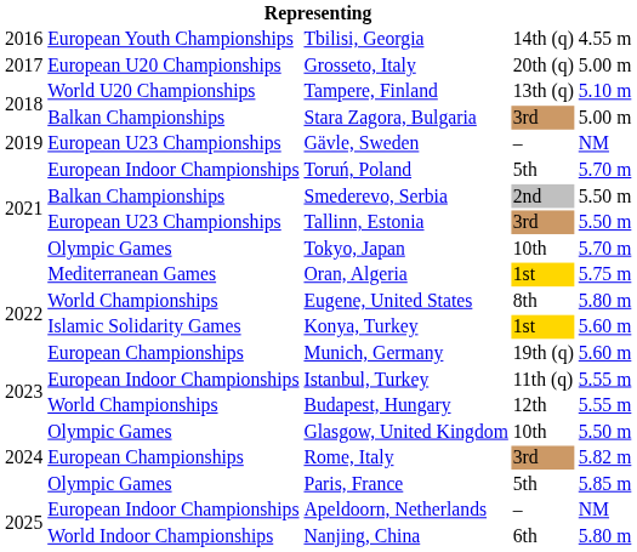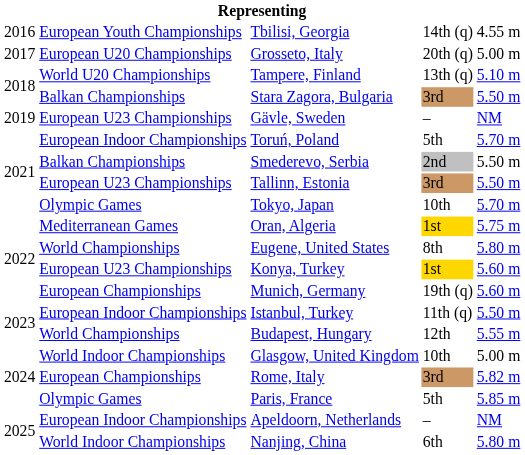 <table>
 <tr>
 <th colspan="6">Representing </th>
 </tr>
 <tr>
 <td>2016</td>
 <td><a href='#'>European Youth Championships</a></td>
 <td><a href='#'>Tbilisi, Georgia</a></td>
 <td>14th (q)</td>
 <td>4.55 m</td>
 </tr>
 <tr>
 <td>2017</td>
 <td><a href='#'>European U20 Championships</a></td>
 <td><a href='#'>Grosseto, Italy</a></td>
 <td>20th (q)</td>
 <td>5.00 m</td>
 </tr>
 <tr>
 <td rowspan=2>2018</td>
 <td><a href='#'>World U20 Championships</a></td>
 <td><a href='#'>Tampere, Finland</a></td>
 <td>13th (q)</td>
 <td><a href='#'>5.10 m</a></td>
 </tr>
 <tr>
 <td><a href='#'>Balkan Championships</a></td>
 <td><a href='#'>Stara Zagora, Bulgaria</a></td>
 <td bgcolor=cc9966>3rd</td>
-<td>5.00 m</td>
+<td><a href='#'>5.50 m</a></td>
 </tr>
 <tr>
 <td>2019</td>
 <td><a href='#'>European U23 Championships</a></td>
 <td><a href='#'>Gävle, Sweden</a></td>
 <td>–</td>
 <td><a href='#'>NM</a></td>
 </tr>
 <tr>
 <td rowspan=4>2021</td>
 <td><a href='#'>European Indoor Championships</a></td>
 <td><a href='#'>Toruń, Poland</a></td>
 <td>5th</td>
 <td><a href='#'>5.70 m</a></td>
 </tr>
 <tr>
 <td><a href='#'>Balkan Championships</a></td>
 <td><a href='#'>Smederevo, Serbia</a></td>
 <td bgcolor=silver>2nd</td>
 <td>5.50 m</td>
 </tr>
 <tr>
 <td><a href='#'>European U23 Championships</a></td>
 <td><a href='#'>Tallinn, Estonia</a></td>
 <td bgcolor=cc9966>3rd</td>
 <td><a href='#'>5.50 m</a></td>
 </tr>
 <tr>
 <td><a href='#'>Olympic Games</a></td>
 <td><a href='#'>Tokyo, Japan</a></td>
 <td>10th</td>
 <td><a href='#'>5.70 m</a></td>
 </tr>
 <tr>
 <td rowspan=4>2022</td>
 <td><a href='#'>Mediterranean Games</a></td>
 <td><a href='#'>Oran, Algeria</a></td>
 <td bgcolor=gold>1st</td>
 <td><a href='#'>5.75 m</a></td>
 </tr>
 <tr>
 <td><a href='#'>World Championships</a></td>
 <td><a href='#'>Eugene, United States</a></td>
 <td>8th</td>
 <td><a href='#'>5.80 m</a></td>
 </tr>
 <tr>
-<td><a href='#'>Islamic Solidarity Games</a></td>
+<td><a href='#'>European U23 Championships</a></td>
 <td><a href='#'>Konya, Turkey</a></td>
 <td bgcolor=gold>1st</td>
 <td><a href='#'>5.60 m</a></td>
 </tr>
 <tr>
 <td><a href='#'>European Championships</a></td>
 <td><a href='#'>Munich, Germany</a></td>
 <td>19th (q)</td>
 <td><a href='#'>5.60 m</a></td>
 </tr>
 <tr>
 <td rowspan=2>2023</td>
 <td><a href='#'>European Indoor Championships</a></td>
 <td><a href='#'>Istanbul, Turkey</a></td>
 <td>11th (q)</td>
-<td><a href='#'>5.55 m</a></td>
+<td><a href='#'>5.50 m</a></td>
 </tr>
 <tr>
 <td><a href='#'>World Championships</a></td>
 <td><a href='#'>Budapest, Hungary</a></td>
 <td>12th</td>
 <td><a href='#'>5.55 m</a></td>
 </tr>
 <tr>
 <td rowspan=3>2024</td>
-<td><a href='#'>Olympic Games</a></td>
+<td><a href='#'>World Indoor Championships</a></td>
 <td><a href='#'>Glasgow, United Kingdom</a></td>
 <td>10th</td>
-<td><a href='#'>5.50 m</a></td>
+<td>5.00 m</td>
 </tr>
 <tr>
 <td><a href='#'>European Championships</a></td>
 <td><a href='#'>Rome, Italy</a></td>
 <td bgcolor=cc9966>3rd</td>
 <td><a href='#'>5.82 m</a></td>
 </tr>
 <tr>
 <td><a href='#'>Olympic Games</a></td>
 <td><a href='#'>Paris, France</a></td>
 <td>5th</td>
 <td><a href='#'>5.85 m</a></td>
 </tr>
 <tr>
 <td rowspan=2>2025</td>
 <td><a href='#'>European Indoor Championships</a></td>
 <td><a href='#'>Apeldoorn, Netherlands</a></td>
 <td>–</td>
 <td><a href='#'>NM</a></td>
 </tr>
 <tr>
 <td><a href='#'>World Indoor Championships</a></td>
 <td><a href='#'>Nanjing, China</a></td>
 <td>6th</td>
 <td><a href='#'>5.80 m</a></td>
 </tr>
 <tr>
 </tr>
 </table>
